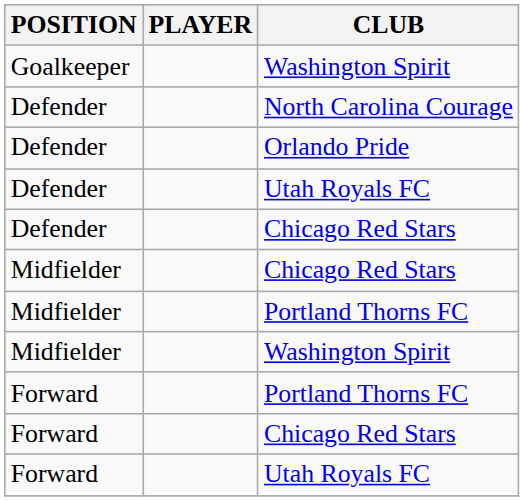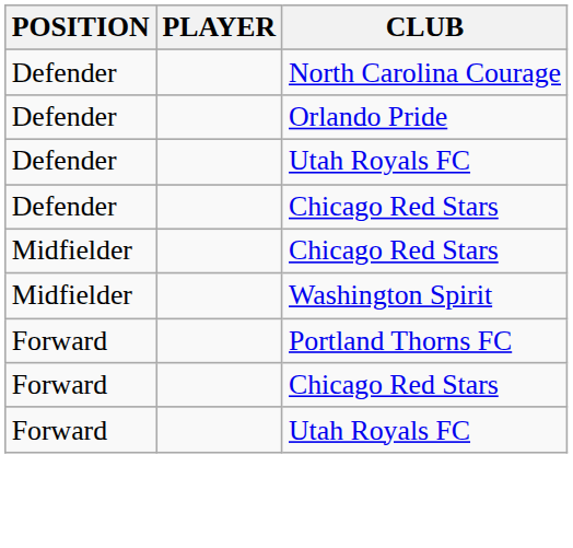 <table class="wikitable sortable">
 <tr>
 <th>POSITION</th>
 <th>PLAYER</th>
 <th>CLUB</th>
-</tr>
-<tr>
-<td>Goalkeeper</td>
-<td> </td>
-<td><a href='#'>Washington Spirit</a></td>
 </tr>
 <tr>
 <td>Defender</td>
 <td> </td>
 <td><a href='#'>North Carolina Courage</a></td>
 </tr>
 <tr>
 <td>Defender</td>
 <td> </td>
 <td><a href='#'>Orlando Pride</a></td>
 </tr>
 <tr>
 <td>Defender</td>
 <td> </td>
 <td><a href='#'>Utah Royals FC</a></td>
 </tr>
 <tr>
 <td>Defender</td>
 <td> </td>
 <td><a href='#'>Chicago Red Stars</a></td>
 </tr>
 <tr>
 <td>Midfielder</td>
 <td> </td>
 <td><a href='#'>Chicago Red Stars</a></td>
 </tr>
 <tr>
 <td>Midfielder</td>
 <td> </td>
-<td><a href='#'>Portland Thorns FC</a></td>
-</tr>
-<tr>
-<td>Midfielder</td>
-<td> </td>
 <td><a href='#'>Washington Spirit</a></td>
 </tr>
 <tr>
 <td>Forward</td>
 <td> </td>
 <td><a href='#'>Portland Thorns FC</a></td>
 </tr>
 <tr>
 <td>Forward</td>
 <td> </td>
 <td><a href='#'>Chicago Red Stars</a></td>
 </tr>
 <tr>
 <td>Forward</td>
 <td> </td>
 <td><a href='#'>Utah Royals FC</a></td>
 </tr>
 </table>
